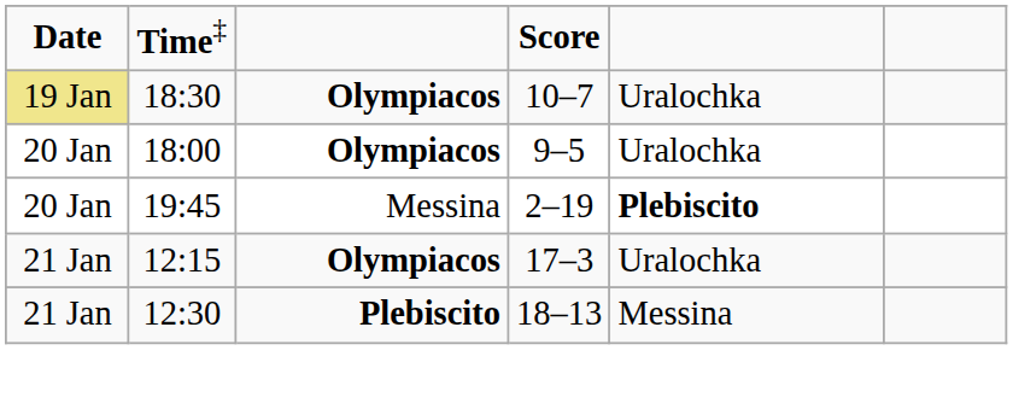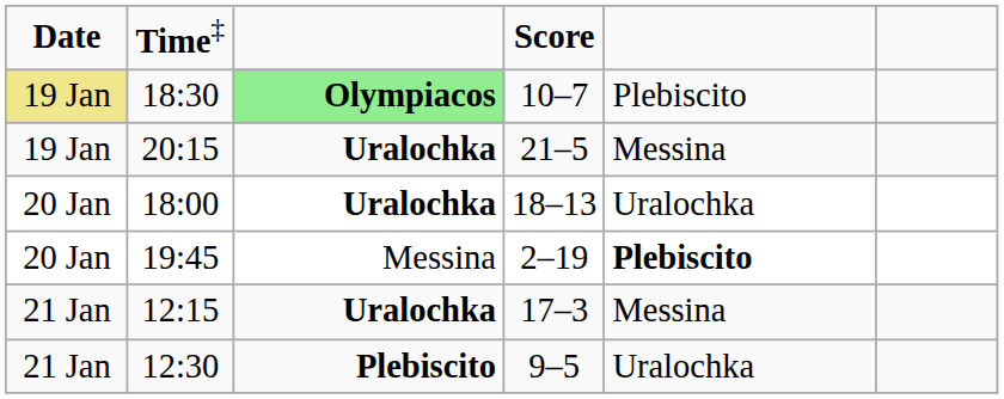 <table class=wikitable style="text-align:center;">
 <tr>
 <td width=50px><strong>Date</strong></td>
 <td width=40px><strong>Time</strong><sup>‡</sup></td>
 <td width=120px></td>
 <td width=40px><strong>Score</strong></td>
 <td width=120px></td>
 <td width=50px></td>
 </tr>
 <tr>
 <td style="background: khaki;">19 Jan</td>
 <td>18:30</td>
-<td style="text-align:right"><strong>Olympiacos</strong></td>
+<td style="background: lightgreen; text-align:right"><strong>Olympiacos</strong></td>
 <td>10–7</td>
-<td style="text-align:left">Uralochka</td>
+<td style="text-align:left">Plebiscito</td>
+<td></td>
+</tr>
+<tr>
+<td>19 Jan</td>
+<td>20:15</td>
+<td style="text-align:right"><strong>Uralochka</strong></td>
+<td>21–5</td>
+<td style="text-align:left">Messina</td>
 <td></td>
 </tr>
 <tr bgcolor=white>
 <td>20 Jan</td>
 <td>18:00</td>
-<td style="text-align:right"><strong>Olympiacos</strong></td>
-<td>9–5</td>
+<td style="text-align:right"><strong>Uralochka</strong></td>
+<td>18–13</td>
 <td style="text-align:left">Uralochka</td>
 <td></td>
 </tr>
 <tr bgcolor=white>
 <td>20 Jan</td>
 <td>19:45</td>
 <td style="text-align:right">Messina</td>
 <td>2–19</td>
 <td style="text-align:left"><strong>Plebiscito</strong></td>
 <td></td>
 </tr>
 <tr>
 <td>21 Jan</td>
 <td>12:15</td>
-<td style="text-align:right"><strong>Olympiacos</strong></td>
+<td style="text-align:right"><strong>Uralochka</strong></td>
 <td>17–3</td>
-<td style="text-align:left">Uralochka</td>
+<td style="text-align:left">Messina</td>
 <td></td>
 </tr>
 <tr>
 <td>21 Jan</td>
 <td>12:30</td>
 <td style="text-align:right"><strong>Plebiscito</strong></td>
-<td>18–13</td>
-<td style="text-align:left">Messina</td>
+<td>9–5</td>
+<td style="text-align:left">Uralochka</td>
 <td></td>
 </tr>
 </table>
